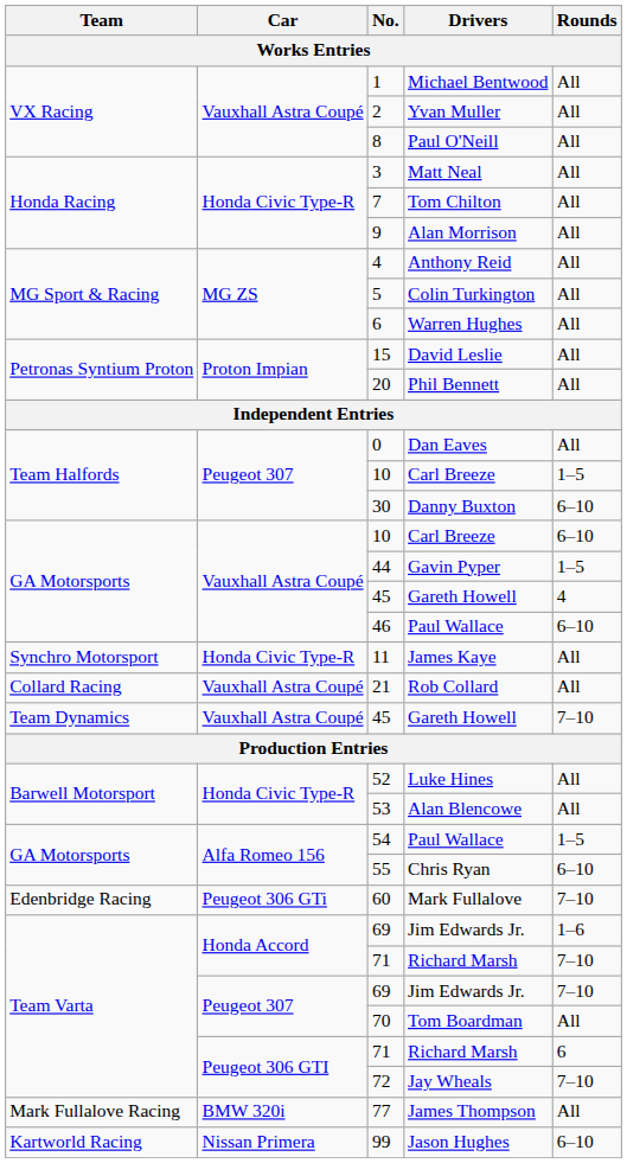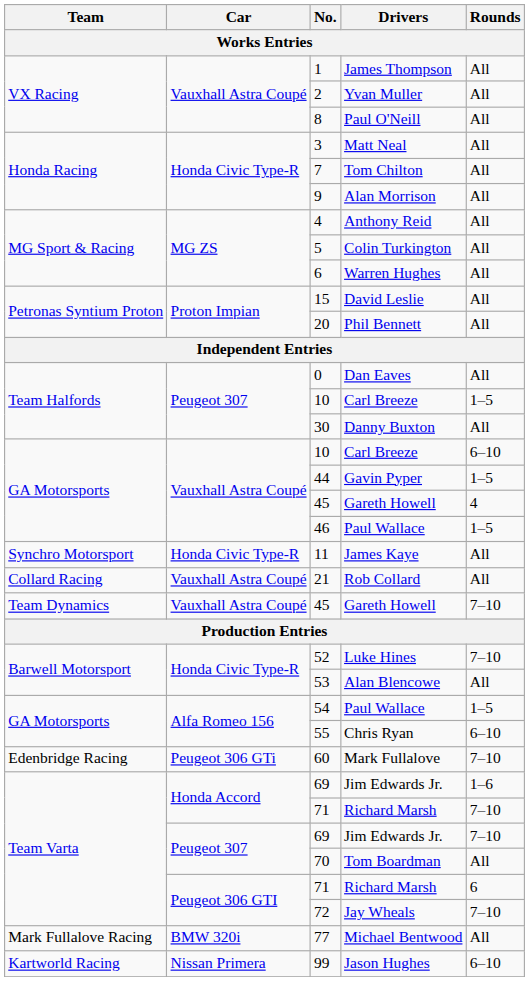 <table class="wikitable" style="font-size: 85%">
 <tr>
 <th>Team</th>
 <th>Car</th>
 <th>No.</th>
 <th>Drivers</th>
 <th>Rounds</th>
 </tr>
 <tr>
 <th colspan=5>Works Entries</th>
 </tr>
 <tr>
 <td rowspan=3> <a href='#'>VX Racing</a></td>
 <td rowspan=3 nowrap><a href='#'>Vauxhall Astra Coupé</a></td>
 <td>1</td>
-<td> <a href='#'>Michael Bentwood</a></td>
+<td nowrap> <a href='#'>James Thompson</a></td>
 <td>All</td>
 </tr>
 <tr>
 <td>2</td>
 <td> <a href='#'>Yvan Muller</a></td>
 <td>All</td>
 </tr>
 <tr>
 <td>8</td>
 <td> <a href='#'>Paul O'Neill</a></td>
 <td>All</td>
 </tr>
 <tr>
 <td rowspan=3> <a href='#'>Honda Racing</a></td>
 <td rowspan=3><a href='#'>Honda Civic Type-R</a></td>
 <td>3</td>
 <td> <a href='#'>Matt Neal</a></td>
 <td>All</td>
 </tr>
 <tr>
 <td>7</td>
 <td> <a href='#'>Tom Chilton</a></td>
 <td>All</td>
 </tr>
 <tr>
 <td>9</td>
 <td> <a href='#'>Alan Morrison</a></td>
 <td>All</td>
 </tr>
 <tr>
 <td rowspan=3> <a href='#'>MG Sport & Racing</a></td>
 <td rowspan=3><a href='#'>MG ZS</a></td>
 <td>4</td>
 <td> <a href='#'>Anthony Reid</a></td>
 <td>All</td>
 </tr>
 <tr>
 <td>5</td>
 <td> <a href='#'>Colin Turkington</a></td>
 <td>All</td>
 </tr>
 <tr>
 <td>6</td>
 <td> <a href='#'>Warren Hughes</a></td>
 <td>All</td>
 </tr>
 <tr>
 <td rowspan=2 nowrap> <a href='#'>Petronas Syntium Proton</a></td>
 <td rowspan=2><a href='#'>Proton Impian</a></td>
 <td>15</td>
 <td> <a href='#'>David Leslie</a></td>
 <td>All</td>
 </tr>
 <tr>
 <td>20</td>
 <td> <a href='#'>Phil Bennett</a></td>
 <td>All</td>
 </tr>
 <tr>
 <th colspan=5>Independent Entries</th>
 </tr>
 <tr>
 <td rowspan=3> <a href='#'>Team Halfords</a></td>
 <td rowspan=3><a href='#'>Peugeot 307</a></td>
 <td>0</td>
 <td> <a href='#'>Dan Eaves</a></td>
 <td>All</td>
 </tr>
 <tr>
 <td>10</td>
 <td> <a href='#'>Carl Breeze</a></td>
 <td>1–5</td>
 </tr>
 <tr>
 <td>30</td>
 <td> <a href='#'>Danny Buxton</a></td>
-<td>6–10</td>
+<td>All</td>
 </tr>
 <tr>
 <td rowspan=4> <a href='#'>GA Motorsports</a></td>
 <td rowspan=4><a href='#'>Vauxhall Astra Coupé</a></td>
 <td>10</td>
 <td> <a href='#'>Carl Breeze</a></td>
 <td>6–10</td>
 </tr>
 <tr>
 <td>44</td>
 <td> <a href='#'>Gavin Pyper</a></td>
 <td>1–5</td>
 </tr>
 <tr>
 <td>45</td>
 <td> <a href='#'>Gareth Howell</a></td>
 <td>4</td>
 </tr>
 <tr>
 <td>46</td>
 <td> <a href='#'>Paul Wallace</a></td>
-<td>6–10</td>
+<td>1–5</td>
 </tr>
 <tr>
 <td> <a href='#'>Synchro Motorsport</a></td>
 <td><a href='#'>Honda Civic Type-R</a></td>
 <td>11</td>
 <td> <a href='#'>James Kaye</a></td>
 <td>All</td>
 </tr>
 <tr>
 <td> <a href='#'>Collard Racing</a></td>
 <td><a href='#'>Vauxhall Astra Coupé</a></td>
 <td>21</td>
 <td> <a href='#'>Rob Collard</a></td>
 <td>All</td>
 </tr>
 <tr>
 <td> <a href='#'>Team Dynamics</a></td>
 <td><a href='#'>Vauxhall Astra Coupé</a></td>
 <td>45</td>
 <td> <a href='#'>Gareth Howell</a></td>
 <td>7–10</td>
 </tr>
 <tr>
 <th colspan=5>Production Entries</th>
 </tr>
 <tr>
 <td rowspan=2> <a href='#'>Barwell Motorsport</a></td>
 <td rowspan=2><a href='#'>Honda Civic Type-R</a></td>
 <td>52</td>
 <td> <a href='#'>Luke Hines</a></td>
-<td>All</td>
+<td>7–10</td>
 </tr>
 <tr>
 <td>53</td>
 <td> <a href='#'>Alan Blencowe</a></td>
 <td>All</td>
 </tr>
 <tr>
 <td rowspan=2> <a href='#'>GA Motorsports</a></td>
 <td rowspan=2><a href='#'>Alfa Romeo 156</a></td>
 <td>54</td>
 <td> <a href='#'>Paul Wallace</a></td>
 <td>1–5</td>
 </tr>
 <tr>
 <td>55</td>
 <td> Chris Ryan</td>
 <td>6–10</td>
 </tr>
 <tr>
 <td> Edenbridge Racing</td>
 <td><a href='#'>Peugeot 306 GTi</a></td>
 <td>60</td>
 <td> Mark Fullalove</td>
 <td>7–10</td>
 </tr>
 <tr>
 <td rowspan=6> <a href='#'>Team Varta</a></td>
 <td rowspan=2><a href='#'>Honda Accord</a></td>
 <td>69</td>
 <td> Jim Edwards Jr.</td>
 <td>1–6</td>
 </tr>
 <tr>
 <td>71</td>
 <td> <a href='#'>Richard Marsh</a></td>
 <td>7–10</td>
 </tr>
 <tr>
 <td rowspan=2><a href='#'>Peugeot 307</a></td>
 <td>69</td>
 <td> Jim Edwards Jr.</td>
 <td>7–10</td>
 </tr>
 <tr>
 <td>70</td>
 <td> <a href='#'>Tom Boardman</a></td>
 <td>All</td>
 </tr>
 <tr>
 <td rowspan=2><a href='#'>Peugeot 306 GTI</a></td>
 <td>71</td>
 <td> <a href='#'>Richard Marsh</a></td>
 <td>6</td>
 </tr>
 <tr>
 <td>72</td>
 <td> <a href='#'>Jay Wheals</a></td>
 <td>7–10</td>
 </tr>
 <tr>
 <td> Mark Fullalove Racing</td>
 <td><a href='#'>BMW 320i</a></td>
 <td>77</td>
-<td nowrap> <a href='#'>James Thompson</a></td>
+<td> <a href='#'>Michael Bentwood</a></td>
 <td>All</td>
 </tr>
 <tr>
 <td> <a href='#'>Kartworld Racing</a></td>
 <td><a href='#'>Nissan Primera</a></td>
 <td>99</td>
 <td> <a href='#'>Jason Hughes</a></td>
 <td>6–10</td>
 </tr>
 <tr>
 </tr>
 </table>
